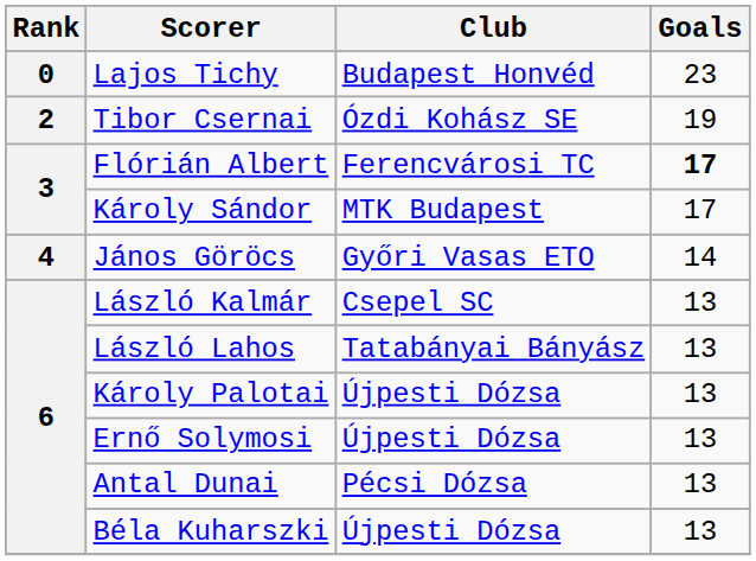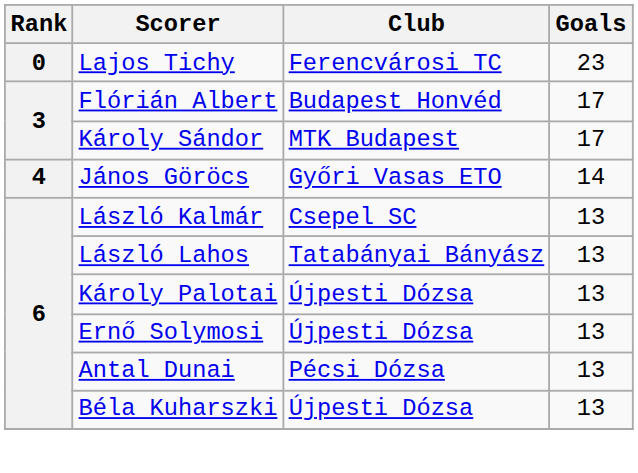 <table class="wikitable" style="text-align:center">
 <tr>
 <th>Rank</th>
 <th>Scorer</th>
 <th>Club</th>
 <th>Goals</th>
 </tr>
 <tr>
 <th rowspan="1">0</th>
 <td align=left> <a href='#'>Lajos Tichy</a></td>
-<td align=left><a href='#'>Budapest Honvéd</a></td>
+<td align=left><a href='#'>Ferencvárosi TC</a></td>
 <td>23</td>
-</tr>
-<tr>
-<th rowspan="1">2</th>
-<td align=left> <a href='#'>Tibor Csernai</a></td>
-<td align=left><a href='#'>Ózdi Kohász SE</a></td>
-<td>19</td>
 </tr>
 <tr>
 <th rowspan="2">3</th>
 <td align=left> <a href='#'>Flórián Albert</a></td>
-<td align=left><a href='#'>Ferencvárosi TC</a></td>
-<td><strong>17</strong></td>
+<td align=left><a href='#'>Budapest Honvéd</a></td>
+<td>17</td>
 </tr>
 <tr>
 <td align=left> <a href='#'>Károly Sándor</a></td>
 <td align=left><a href='#'>MTK Budapest</a></td>
 <td>17</td>
 </tr>
 <tr>
 <th rowspan="1">4</th>
 <td align=left> <a href='#'>János Göröcs</a></td>
 <td align=left><a href='#'>Győri Vasas ETO</a></td>
 <td>14</td>
 </tr>
 <tr>
 <th rowspan="6">6</th>
 <td align=left> <a href='#'>László Kalmár</a></td>
 <td align=left><a href='#'>Csepel SC</a></td>
 <td>13</td>
 </tr>
 <tr>
 <td align=left> <a href='#'>László Lahos</a></td>
 <td align=left><a href='#'>Tatabányai Bányász</a></td>
 <td>13</td>
 </tr>
 <tr>
 <td align=left> <a href='#'>Károly Palotai</a></td>
 <td align=left><a href='#'>Újpesti Dózsa</a></td>
 <td>13</td>
 </tr>
 <tr>
 <td align=left> <a href='#'>Ernő Solymosi</a></td>
 <td align=left><a href='#'>Újpesti Dózsa</a></td>
 <td>13</td>
 </tr>
 <tr>
 <td align=left> <a href='#'>Antal Dunai</a></td>
 <td align=left><a href='#'>Pécsi Dózsa</a></td>
 <td>13</td>
 </tr>
 <tr>
 <td align=left> <a href='#'>Béla Kuharszki</a></td>
 <td align=left><a href='#'>Újpesti Dózsa</a></td>
 <td>13</td>
 </tr>
 <tr>
 </tr>
 </table>
